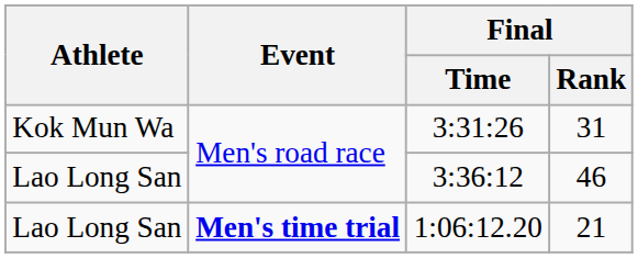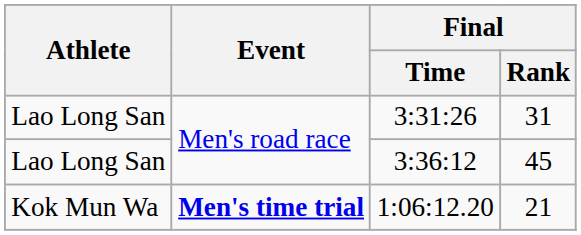 <table class=wikitable style=font-size:90%;text-align:center>
 <tr>
 <th rowspan="2">Athlete</th>
 <th rowspan="2">Event</th>
 <th colspan=2>Final</th>
 </tr>
 <tr>
 <th>Time</th>
 <th>Rank</th>
 </tr>
 <tr>
-<td align=left>Kok Mun Wa</td>
+<td align=left>Lao Long San</td>
 <td align=left rowspan=2><a href='#'>Men's road race</a></td>
 <td>3:31:26</td>
 <td>31</td>
 </tr>
 <tr>
 <td align=left>Lao Long San</td>
 <td>3:36:12</td>
-<td>46</td>
+<td>45</td>
 </tr>
 <tr>
-<td align=left>Lao Long San</td>
+<td align=left>Kok Mun Wa</td>
 <td align=left><strong><a href='#'>Men's time trial</a></strong></td>
 <td>1:06:12.20</td>
 <td>21</td>
 </tr>
 </table>
